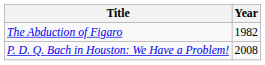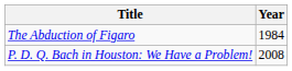 <table class="wikitable">
 <tr>
 <th>Title</th>
 <th>Year</th>
 </tr>
 <tr>
 <td><em><a href='#'>The Abduction of Figaro</a></em></td>
-<td>1982</td>
+<td>1984</td>
 </tr>
 <tr>
 <td><em><a href='#'>P. D. Q. Bach in Houston: We Have a Problem!</a></em></td>
 <td>2008</td>
 </tr>
 </table>
